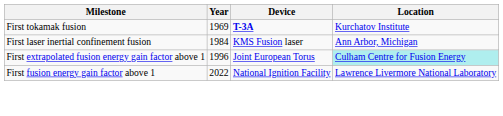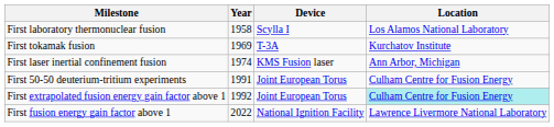 <table class="wikitable">
 <tr>
 <th>Milestone</th>
 <th>Year</th>
 <th>Device</th>
 <th>Location</th>
 </tr>
 <tr>
+<td>First laboratory thermonuclear fusion</td>
+<td>1958</td>
+<td><a href='#'>Scylla I</a></td>
+<td> <a href='#'>Los Alamos National Laboratory</a></td>
+</tr>
+<tr>
 <td>First tokamak fusion</td>
 <td>1969</td>
-<td><strong><a href='#'>T-3A</a></strong></td>
+<td><a href='#'>T-3A</a></td>
 <td> <a href='#'>Kurchatov Institute</a></td>
 </tr>
 <tr>
 <td>First laser inertial confinement fusion</td>
-<td>1984</td>
+<td>1974</td>
 <td><a href='#'>KMS Fusion</a> laser</td>
 <td> <a href='#'>Ann Arbor, Michigan</a></td>
 </tr>
 <tr>
+<td>First 50-50 deuterium-tritium experiments</td>
+<td>1991</td>
+<td><a href='#'>Joint European Torus</a></td>
+<td> <a href='#'>Culham Centre for Fusion Energy</a></td>
+</tr>
+<tr>
 <td>First <a href='#'>extrapolated fusion energy gain factor</a> above 1</td>
-<td>1996</td>
+<td>1992</td>
 <td><a href='#'>Joint European Torus</a></td>
 <td style="background: paleturquoise;"> <a href='#'>Culham Centre for Fusion Energy</a></td>
 </tr>
 <tr>
 <td>First <a href='#'>fusion energy gain factor</a> above 1</td>
 <td>2022</td>
 <td><a href='#'>National Ignition Facility</a></td>
 <td> <a href='#'>Lawrence Livermore National Laboratory</a></td>
 </tr>
 </table>
